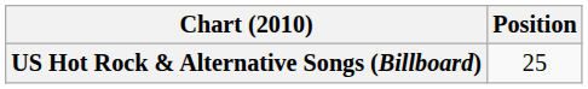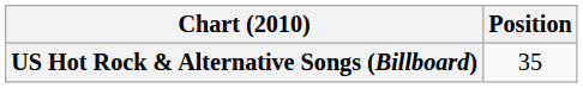 <table class="wikitable plainrowheaders" style="text-align:center">
 <tr>
 <th scope="col">Chart (2010)</th>
 <th scope="col">Position</th>
 </tr>
 <tr>
 <th scope="row">US Hot Rock & Alternative Songs (<em>Billboard</em>)</th>
-<td>25</td>
+<td>35</td>
 </tr>
 </table>
